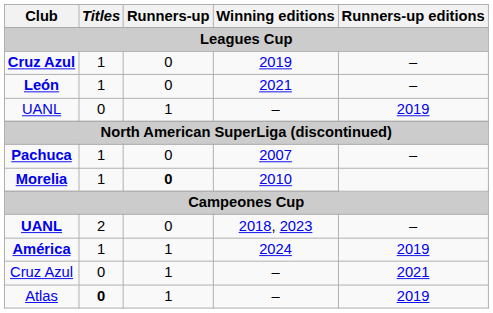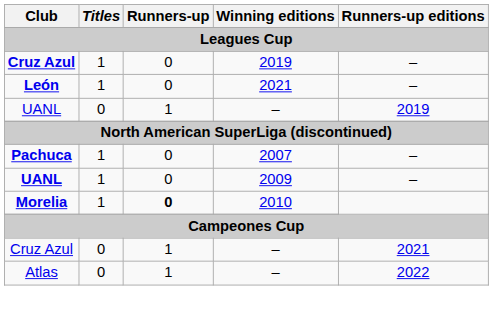 <table class="wikitable" style="text-align: center;">
 <tr>
 <th>Club</th>
 <th><em>Titles</em></th>
 <th>Runners-up</th>
 <th>Winning editions</th>
 <th>Runners-up editions</th>
 </tr>
 <tr>
 </tr>
 <tr bgcolor=#cccccc align=center>
 <td colspan=5><strong>Leagues Cup</strong></td>
 </tr>
 <tr>
 <td><strong><a href='#'>Cruz Azul</a></strong></td>
 <td>1</td>
 <td>0</td>
 <td><a href='#'>2019</a></td>
 <td>–</td>
 </tr>
 <tr>
 <td><strong><a href='#'>León</a></strong></td>
 <td>1</td>
 <td>0</td>
 <td><a href='#'>2021</a></td>
 <td>–</td>
 </tr>
 <tr>
 <td><a href='#'>UANL</a></td>
 <td>0</td>
 <td>1</td>
 <td>–</td>
 <td><a href='#'>2019</a></td>
 </tr>
 <tr>
 </tr>
 <tr bgcolor=#cccccc align=center>
 <td colspan=5><strong>North American SuperLiga (discontinued)</strong></td>
 </tr>
 <tr>
 <td><strong><a href='#'>Pachuca</a></strong></td>
 <td>1</td>
 <td>0</td>
 <td><a href='#'>2007</a></td>
 <td>–</td>
 </tr>
 <tr>
+<td><strong><a href='#'>UANL</a></strong></td>
+<td>1</td>
+<td>0</td>
+<td><a href='#'>2009</a></td>
+<td>–</td>
+</tr>
+<tr>
 <td><strong><a href='#'>Morelia</a></strong></td>
 <td>1</td>
 <td><strong>0</strong></td>
 <td><a href='#'>2010</a></td>
 </tr>
 <tr>
 </tr>
 <tr bgcolor=#cccccc align=center>
 <td colspan=5><strong>Campeones Cup</strong></td>
 </tr>
 <tr>
-<td><strong><a href='#'>UANL</a></strong></td>
-<td>2</td>
-<td>0</td>
-<td><a href='#'>2018</a>, <a href='#'>2023</a></td>
-<td>–</td>
-</tr>
-<tr>
-<td><strong><a href='#'>América</a></strong></td>
-<td>1</td>
-<td>1</td>
-<td><a href='#'>2024</a></td>
-<td><a href='#'>2019</a></td>
-</tr>
-<tr>
 <td><a href='#'>Cruz Azul</a></td>
 <td>0</td>
 <td>1</td>
 <td>–</td>
 <td><a href='#'>2021</a></td>
 </tr>
 <tr>
 <td><a href='#'>Atlas</a></td>
-<td><strong>0</strong></td>
+<td>0</td>
 <td>1</td>
 <td>–</td>
-<td><a href='#'>2019</a></td>
+<td><a href='#'>2022</a></td>
 </tr>
 </table>
